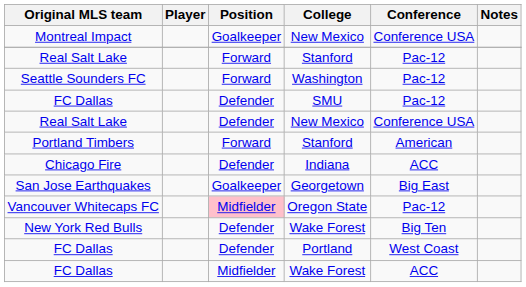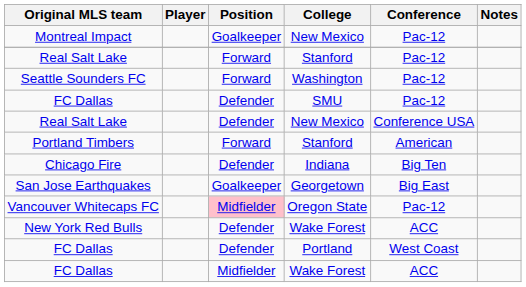 <table class="wikitable sortable" style="text-align:center">
 <tr>
 <th>Original MLS team</th>
 <th>Player</th>
 <th>Position</th>
 <th>College</th>
 <th>Conference</th>
 <th>Notes</th>
 </tr>
 <tr>
 <td><a href='#'>Montreal Impact</a></td>
 <td></td>
 <td><a href='#'>Goalkeeper</a></td>
 <td><a href='#'>New Mexico</a></td>
-<td><a href='#'>Conference USA</a></td>
+<td><a href='#'>Pac-12</a></td>
 <td></td>
 </tr>
 <tr>
 </tr>
 <tr>
 <td><a href='#'>Real Salt Lake</a></td>
 <td></td>
 <td><a href='#'>Forward</a></td>
 <td><a href='#'>Stanford</a></td>
 <td><a href='#'>Pac-12</a></td>
 <td></td>
 </tr>
 <tr>
 <td><a href='#'>Seattle Sounders FC</a></td>
 <td></td>
 <td><a href='#'>Forward</a></td>
 <td><a href='#'>Washington</a></td>
 <td><a href='#'>Pac-12</a></td>
 <td></td>
 </tr>
 <tr>
 <td><a href='#'>FC Dallas</a></td>
 <td></td>
 <td><a href='#'>Defender</a></td>
 <td><a href='#'>SMU</a></td>
 <td><a href='#'>Pac-12</a></td>
 <td></td>
 </tr>
 <tr>
 <td><a href='#'>Real Salt Lake</a></td>
 <td></td>
 <td><a href='#'>Defender</a></td>
 <td><a href='#'>New Mexico</a></td>
 <td><a href='#'>Conference USA</a></td>
 <td></td>
 </tr>
 <tr>
 <td><a href='#'>Portland Timbers</a></td>
 <td></td>
 <td><a href='#'>Forward</a></td>
 <td><a href='#'>Stanford</a></td>
 <td><a href='#'>American</a></td>
 <td></td>
 </tr>
 <tr>
 <td><a href='#'>Chicago Fire</a></td>
 <td></td>
 <td><a href='#'>Defender</a></td>
 <td><a href='#'>Indiana</a></td>
-<td><a href='#'>ACC</a></td>
+<td><a href='#'>Big Ten</a></td>
 <td></td>
 </tr>
 <tr>
 <td><a href='#'>San Jose Earthquakes</a></td>
 <td></td>
 <td><a href='#'>Goalkeeper</a></td>
 <td><a href='#'>Georgetown</a></td>
 <td><a href='#'>Big East</a></td>
 <td></td>
 </tr>
 <tr>
 <td><a href='#'>Vancouver Whitecaps FC</a></td>
 <td></td>
 <td style="background: pink;"><a href='#'>Midfielder</a></td>
 <td><a href='#'>Oregon State</a></td>
 <td><a href='#'>Pac-12</a></td>
 <td></td>
 </tr>
 <tr>
 <td><a href='#'>New York Red Bulls</a></td>
 <td></td>
 <td><a href='#'>Defender</a></td>
 <td><a href='#'>Wake Forest</a></td>
-<td><a href='#'>Big Ten</a></td>
+<td><a href='#'>ACC</a></td>
 <td></td>
 </tr>
 <tr>
 <td><a href='#'>FC Dallas</a></td>
 <td></td>
 <td><a href='#'>Defender</a></td>
 <td><a href='#'>Portland</a></td>
 <td><a href='#'>West Coast</a></td>
 <td></td>
 </tr>
 <tr>
 <td><a href='#'>FC Dallas</a></td>
 <td></td>
 <td><a href='#'>Midfielder</a></td>
 <td><a href='#'>Wake Forest</a></td>
 <td><a href='#'>ACC</a></td>
 <td></td>
 </tr>
 </table>
